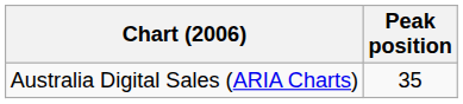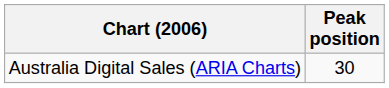 <table class="wikitable sortable plainrowheaders" style="text-align:center">
 <tr>
 <th scope="col">Chart (2006)</th>
 <th scope="col">Peak<br> position</th>
 </tr>
 <tr>
 <td>Australia Digital Sales (<a href='#'>ARIA Charts</a>)</td>
-<td>35</td>
+<td>30</td>
 </tr>
 </table>
